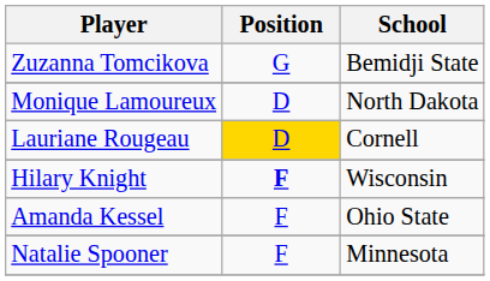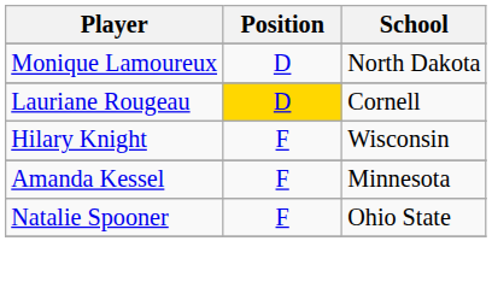 <table class="wikitable">
 <tr>
 <th>Player</th>
 <th>  Position  </th>
 <th>School</th>
-</tr>
-<tr>
-<td><a href='#'>Zuzanna Tomcikova</a></td>
-<td align=center><a href='#'>G</a></td>
-<td>Bemidji State</td>
 </tr>
 <tr>
 </tr>
 <tr>
 <td><a href='#'>Monique Lamoureux</a></td>
 <td align=center><a href='#'>D</a></td>
 <td>North Dakota</td>
 </tr>
 <tr>
 </tr>
 <tr>
 <td><a href='#'>Lauriane Rougeau</a></td>
 <td align=center style="background: gold;"><a href='#'>D</a></td>
 <td>Cornell</td>
 </tr>
 <tr>
 </tr>
 <tr>
 <td><a href='#'>Hilary Knight</a></td>
-<td align=center><strong><a href='#'>F</a></strong></td>
+<td align=center><a href='#'>F</a></td>
 <td>Wisconsin</td>
 </tr>
 <tr>
 </tr>
 <tr>
 <td><a href='#'>Amanda Kessel</a></td>
 <td align=center><a href='#'>F</a></td>
-<td>Ohio State</td>
+<td>Minnesota</td>
 </tr>
 <tr>
 </tr>
 <tr>
 <td><a href='#'>Natalie Spooner</a></td>
 <td align=center><a href='#'>F</a></td>
-<td>Minnesota</td>
+<td>Ohio State</td>
 </tr>
 <tr>
 </tr>
 </table>
